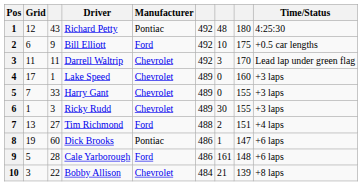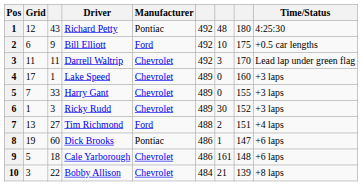 <table class="sortable wikitable" style="font-size:95%">
 <tr>
 <th>Pos</th>
 <th>Grid</th>
 <th></th>
 <th>Driver</th>
 <th>Manufacturer</th>
 <th></th>
 <th></th>
 <th></th>
 <th>Time/Status</th>
 </tr>
 <tr>
 <th>1</th>
 <td>12</td>
 <td>43</td>
 <td><a href='#'>Richard Petty</a></td>
 <td>Pontiac</td>
 <td>492</td>
 <td>48</td>
 <td>180</td>
 <td>4:25:30</td>
 </tr>
 <tr>
 <th>2</th>
 <td>6</td>
 <td>9</td>
 <td><a href='#'>Bill Elliott</a></td>
 <td><a href='#'>Ford</a></td>
 <td>492</td>
 <td>10</td>
 <td>175</td>
 <td>+0.5 car lengths</td>
 </tr>
 <tr>
 <th>3</th>
 <td>11</td>
 <td>11</td>
 <td><a href='#'>Darrell Waltrip</a></td>
 <td><a href='#'>Chevrolet</a></td>
 <td>492</td>
 <td>3</td>
 <td>170</td>
 <td>Lead lap under green flag</td>
 </tr>
 <tr>
 <th>4</th>
 <td>17</td>
 <td>1</td>
 <td><a href='#'>Lake Speed</a></td>
 <td><a href='#'>Chevrolet</a></td>
 <td>489</td>
 <td>0</td>
 <td>160</td>
 <td>+3 laps</td>
 </tr>
 <tr>
 <th>5</th>
 <td>7</td>
 <td>33</td>
 <td><a href='#'>Harry Gant</a></td>
 <td><a href='#'>Chevrolet</a></td>
 <td>489</td>
 <td>0</td>
 <td>155</td>
 <td>+3 laps</td>
 </tr>
 <tr>
 <th>6</th>
 <td>1</td>
 <td>3</td>
 <td><a href='#'>Ricky Rudd</a></td>
 <td><a href='#'>Chevrolet</a></td>
 <td>489</td>
 <td>30</td>
-<td>155</td>
+<td>152</td>
 <td>+3 laps</td>
 </tr>
 <tr>
 <th>7</th>
 <td>13</td>
 <td>27</td>
 <td><a href='#'>Tim Richmond</a></td>
 <td><a href='#'>Ford</a></td>
 <td>488</td>
 <td>2</td>
 <td>151</td>
 <td>+4 laps</td>
 </tr>
 <tr>
 <th>8</th>
 <td>19</td>
 <td>60</td>
 <td><a href='#'>Dick Brooks</a></td>
 <td>Pontiac</td>
 <td>486</td>
 <td>1</td>
 <td>147</td>
 <td>+6 laps</td>
 </tr>
 <tr>
 <th>9</th>
 <td>5</td>
-<td>28</td>
+<td>18</td>
 <td><a href='#'>Cale Yarborough</a></td>
-<td><a href='#'>Ford</a></td>
+<td><a href='#'>Chevrolet</a></td>
 <td>486</td>
 <td>161</td>
 <td>148</td>
 <td>+6 laps</td>
 </tr>
 <tr>
 <th>10</th>
 <td>3</td>
 <td>22</td>
 <td><a href='#'>Bobby Allison</a></td>
 <td><a href='#'>Chevrolet</a></td>
 <td>484</td>
 <td>21</td>
 <td>139</td>
 <td>+8 laps</td>
 </tr>
 </table>
